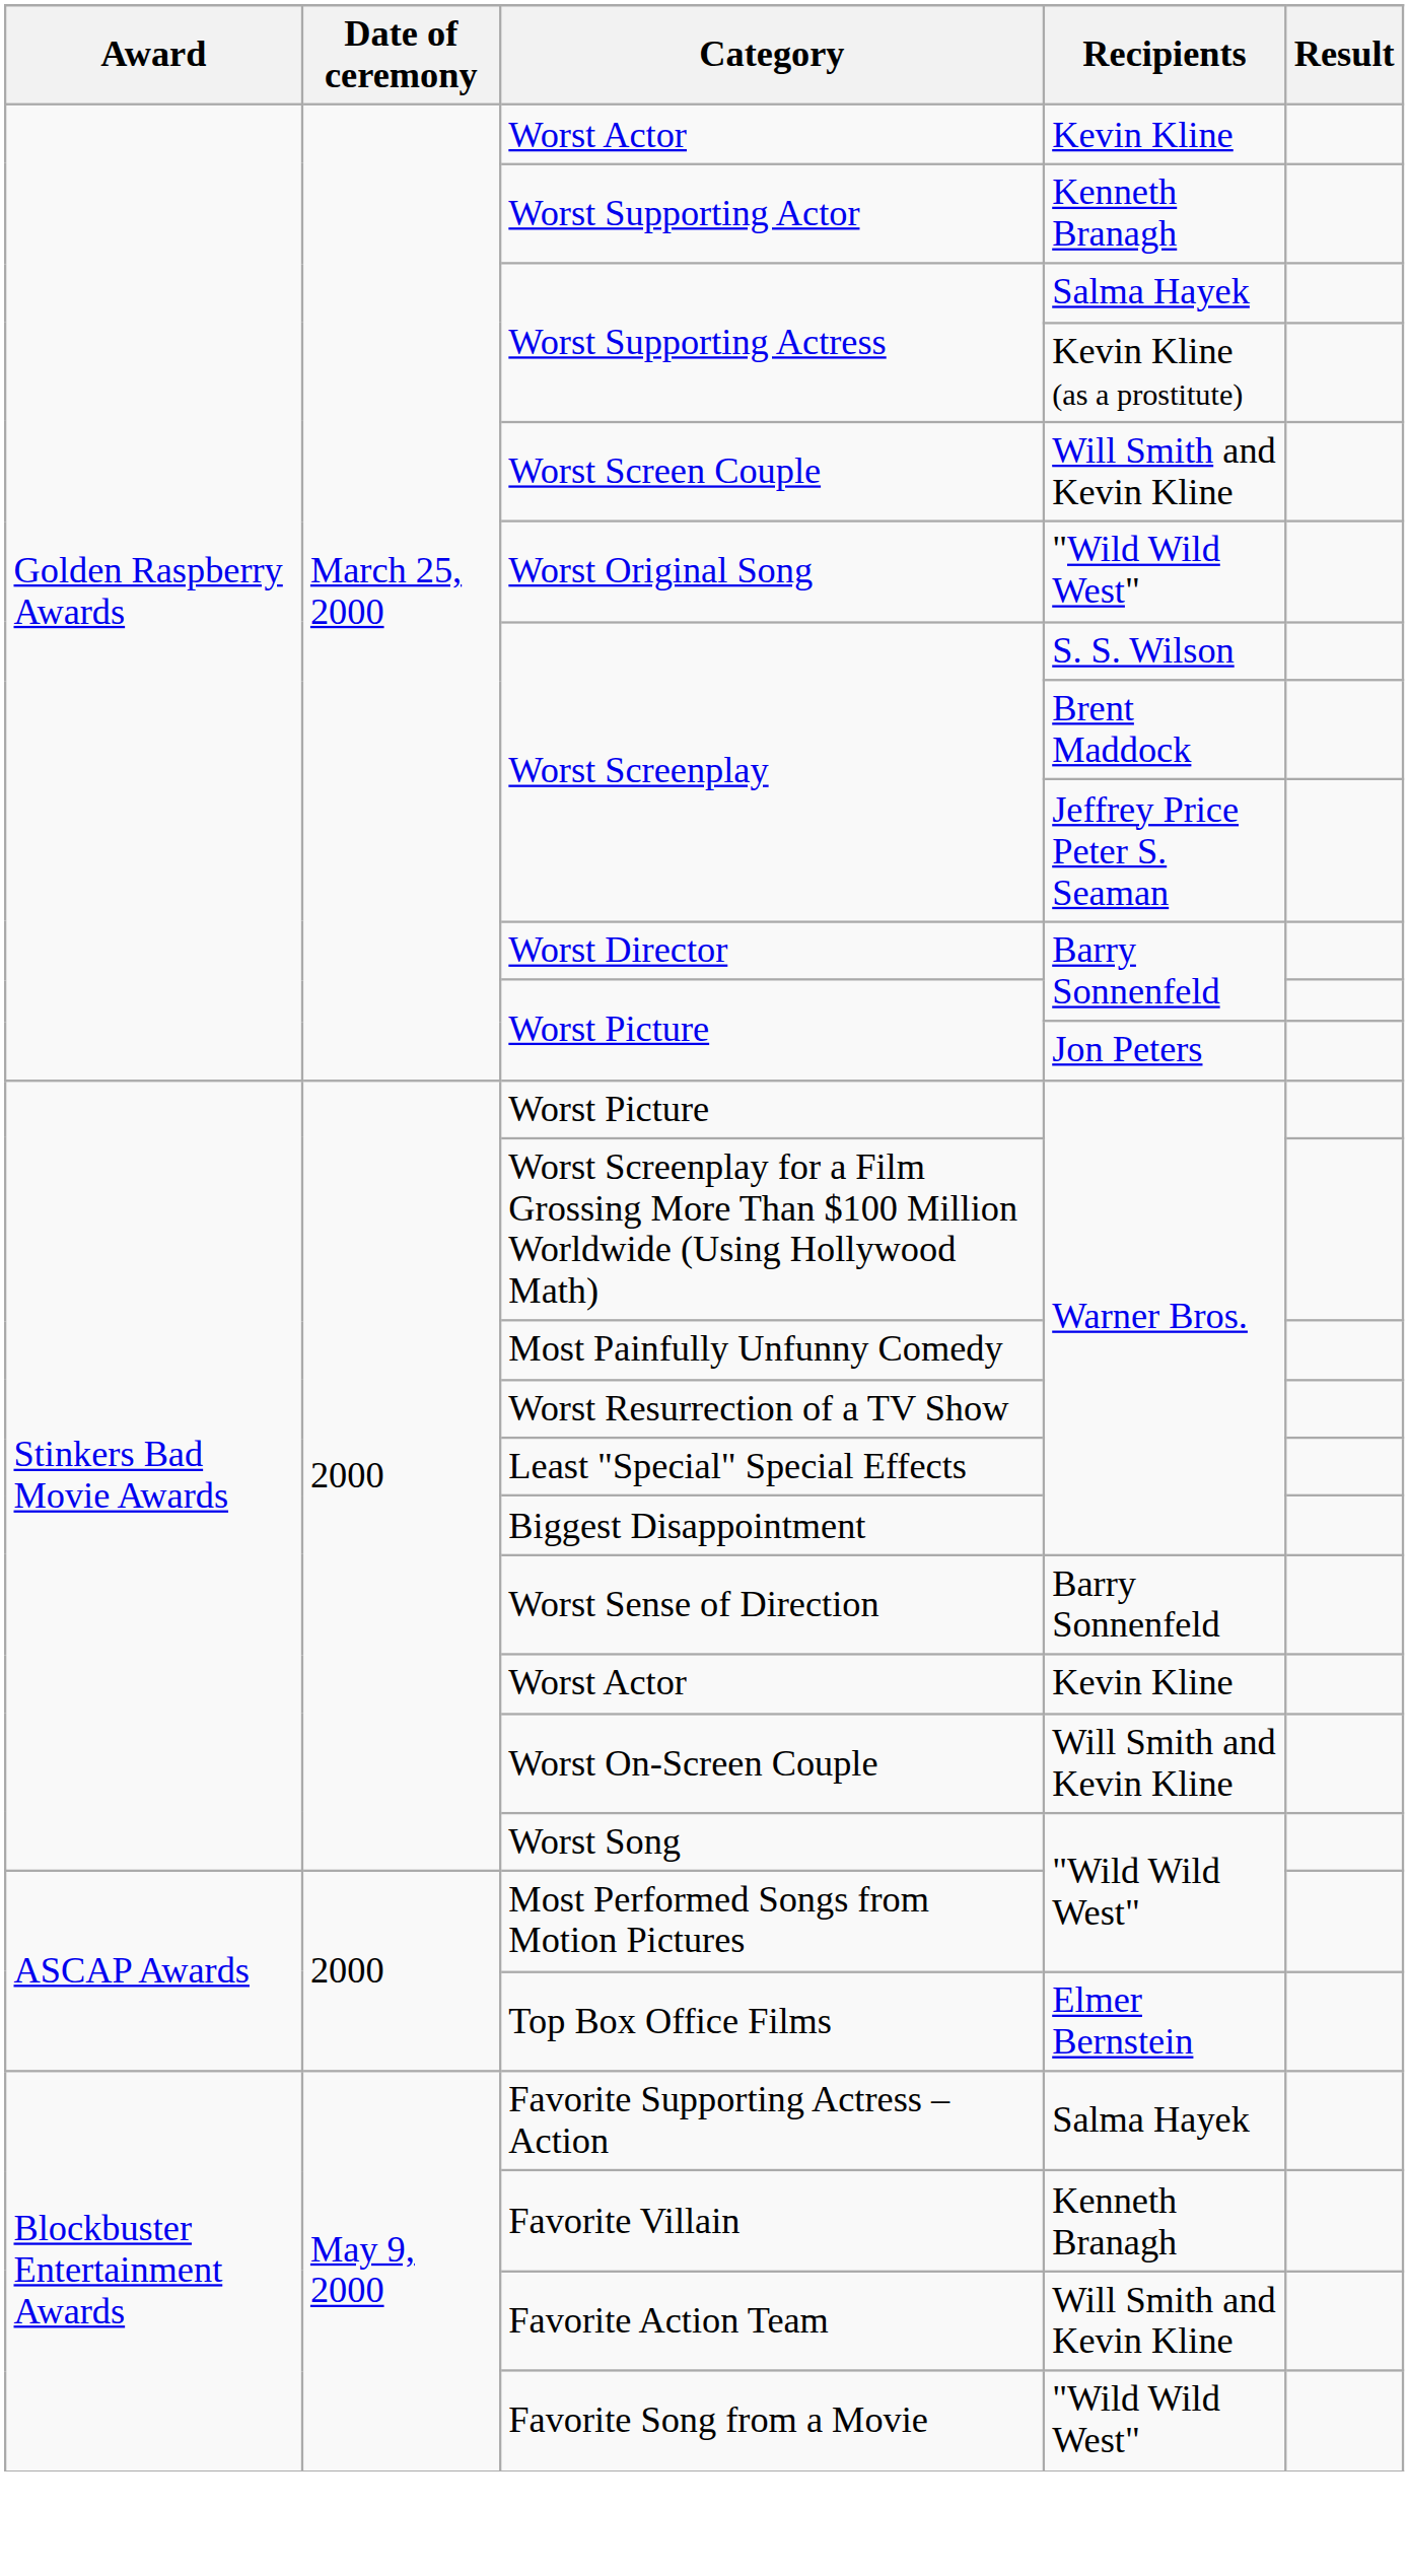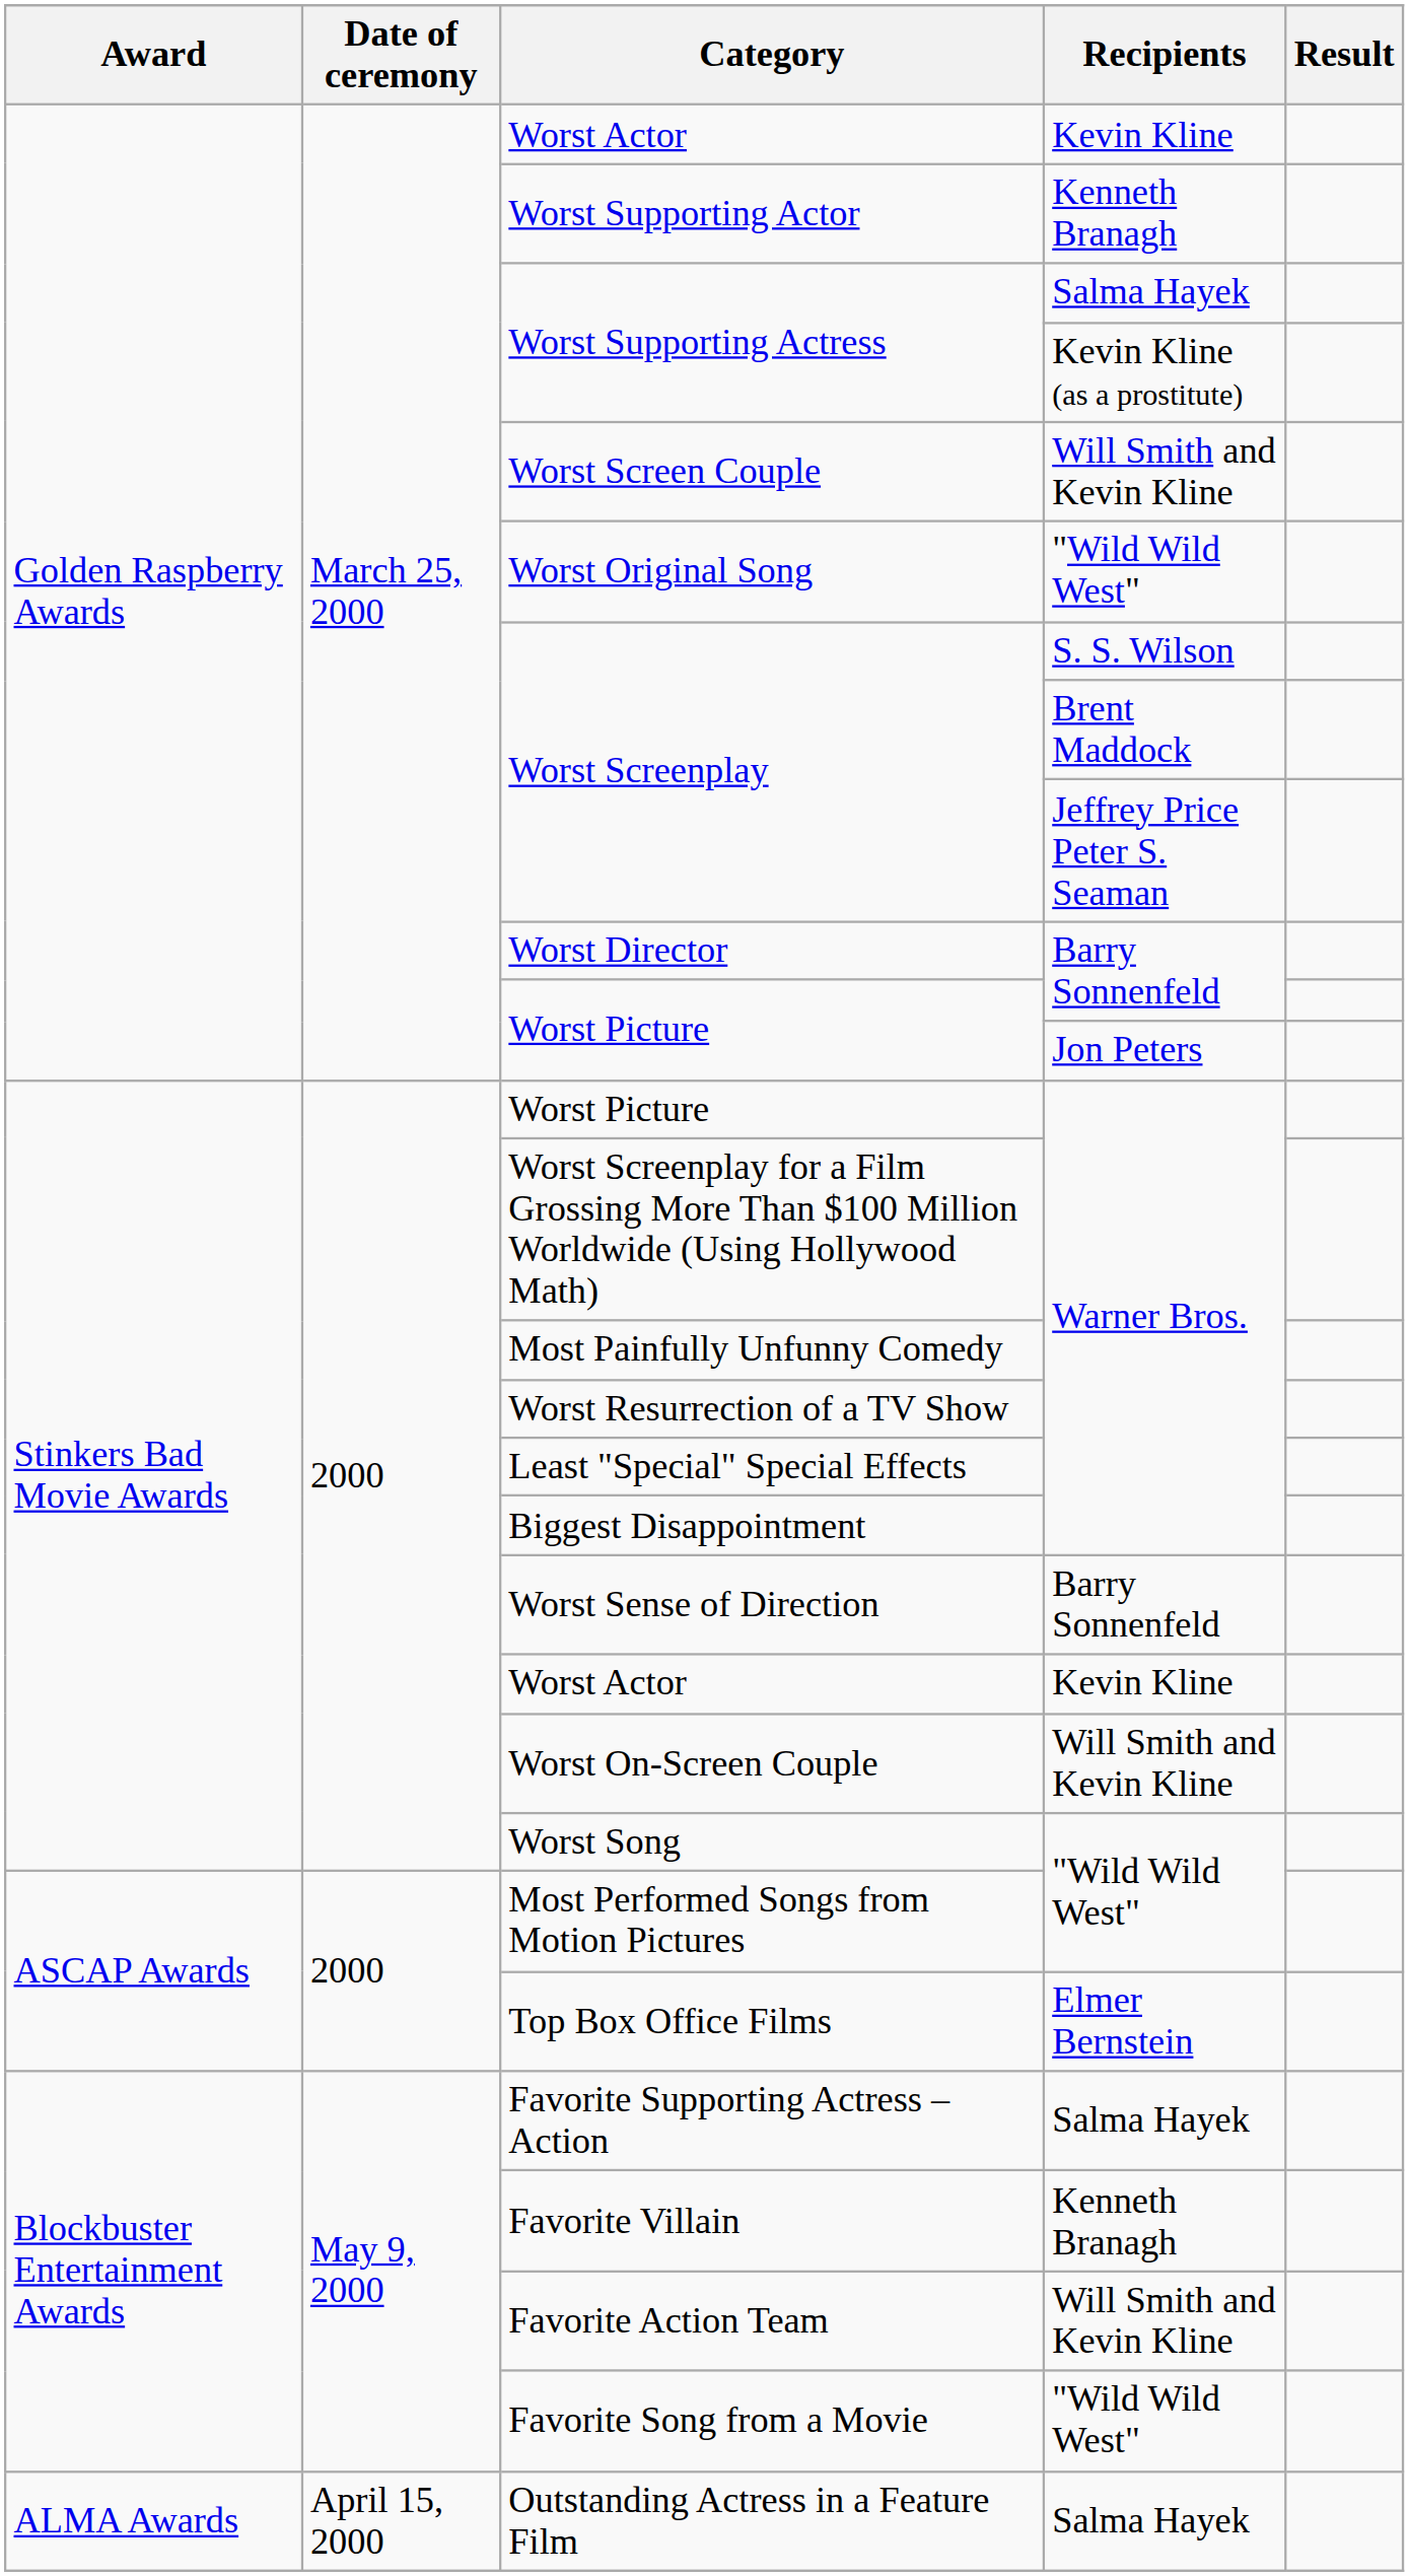 <table class="wikitable sortable plainrowheaders">
 <tr>
 </tr>
 <tr>
 <th>Award</th>
 <th>Date of ceremony</th>
 <th>Category</th>
 <th>Recipients</th>
 <th>Result</th>
 </tr>
 <tr>
 <td rowspan="12"><a href='#'>Golden Raspberry Awards</a></td>
 <td rowspan="12"><a href='#'>March 25, 2000</a></td>
 <td><a href='#'>Worst Actor</a></td>
 <td><a href='#'>Kevin Kline</a></td>
 <td></td>
 </tr>
 <tr>
 <td><a href='#'>Worst Supporting Actor</a></td>
 <td><a href='#'>Kenneth Branagh</a></td>
 <td></td>
 </tr>
 <tr>
 <td rowspan=2><a href='#'>Worst Supporting Actress</a></td>
 <td><a href='#'>Salma Hayek</a></td>
 <td></td>
 </tr>
 <tr>
 <td>Kevin Kline <small>(as a prostitute)</small></td>
 <td></td>
 </tr>
 <tr>
 <td><a href='#'>Worst Screen Couple</a></td>
 <td><a href='#'>Will Smith</a> and Kevin Kline</td>
 <td></td>
 </tr>
 <tr>
 <td><a href='#'>Worst Original Song</a></td>
 <td>"<a href='#'>Wild Wild West</a>"</td>
 <td></td>
 </tr>
 <tr>
 <td rowspan=3><a href='#'>Worst Screenplay</a></td>
 <td><a href='#'>S. S. Wilson</a></td>
 <td></td>
 </tr>
 <tr>
 <td><a href='#'>Brent Maddock</a></td>
 <td></td>
 </tr>
 <tr>
 <td><a href='#'>Jeffrey Price<br>Peter S. Seaman</a></td>
 <td></td>
 </tr>
 <tr>
 <td><a href='#'>Worst Director</a></td>
 <td rowspan=2><a href='#'>Barry Sonnenfeld</a></td>
 <td></td>
 </tr>
 <tr>
 <td rowspan=2><a href='#'>Worst Picture</a></td>
 <td></td>
 </tr>
 <tr>
 <td><a href='#'>Jon Peters</a></td>
 <td></td>
 </tr>
 <tr>
 <td rowspan="10"><a href='#'>Stinkers Bad Movie Awards</a></td>
 <td rowspan="10">2000</td>
 <td>Worst Picture</td>
 <td rowspan="6"><a href='#'>Warner Bros.</a></td>
 <td></td>
 </tr>
 <tr>
 <td>Worst Screenplay for a Film Grossing More Than $100 Million Worldwide (Using Hollywood Math)</td>
 <td></td>
 </tr>
 <tr>
 <td>Most Painfully Unfunny Comedy</td>
 <td></td>
 </tr>
 <tr>
 <td>Worst Resurrection of a TV Show</td>
 <td></td>
 </tr>
 <tr>
 <td>Least "Special" Special Effects</td>
 <td></td>
 </tr>
 <tr>
 <td>Biggest Disappointment</td>
 <td></td>
 </tr>
 <tr>
 <td>Worst Sense of Direction</td>
 <td>Barry Sonnenfeld</td>
 <td></td>
 </tr>
 <tr>
 <td>Worst Actor</td>
 <td>Kevin Kline</td>
 <td></td>
 </tr>
 <tr>
 <td>Worst On-Screen Couple</td>
 <td>Will Smith and Kevin Kline</td>
 <td></td>
 </tr>
 <tr>
 <td>Worst Song</td>
 <td rowspan="2">"Wild Wild West"</td>
 <td></td>
 </tr>
 <tr>
 <td rowspan="2"><a href='#'>ASCAP Awards</a></td>
 <td rowspan="2">2000</td>
 <td>Most Performed Songs from Motion Pictures</td>
 <td></td>
 </tr>
 <tr>
 <td>Top Box Office Films</td>
 <td><a href='#'>Elmer Bernstein</a></td>
 <td></td>
 </tr>
 <tr>
 <td rowspan=4><a href='#'>Blockbuster Entertainment Awards</a></td>
 <td rowspan=4><a href='#'>May 9, 2000</a></td>
 <td>Favorite Supporting Actress – Action</td>
 <td>Salma Hayek</td>
 <td></td>
 </tr>
 <tr>
 <td>Favorite Villain</td>
 <td>Kenneth Branagh</td>
 <td></td>
 </tr>
 <tr>
 <td>Favorite Action Team</td>
 <td>Will Smith and Kevin Kline</td>
 <td></td>
 </tr>
 <tr>
 <td>Favorite Song from a Movie</td>
 <td>"Wild Wild West"</td>
 <td></td>
 </tr>
 <tr>
+<td><a href='#'>ALMA Awards</a></td>
+<td>April 15, 2000</td>
+<td>Outstanding Actress in a Feature Film</td>
+<td>Salma Hayek</td>
+<td></td>
+</tr>
+<tr>
 </tr>
 </table>
